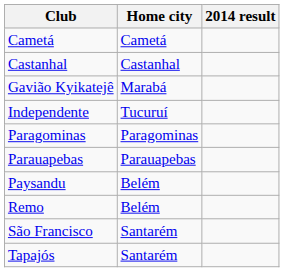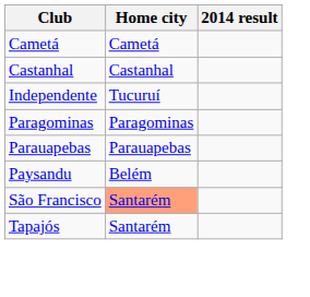 <table class="wikitable sortable">
 <tr>
 <th>Club</th>
 <th>Home city</th>
 <th>2014 result</th>
 </tr>
 <tr>
 <td><a href='#'>Cametá</a></td>
 <td><a href='#'>Cametá</a></td>
 <td></td>
 </tr>
 <tr>
 <td><a href='#'>Castanhal</a></td>
 <td><a href='#'>Castanhal</a></td>
-<td></td>
-</tr>
-<tr>
-<td><a href='#'>Gavião Kyikatejê</a></td>
-<td><a href='#'>Marabá</a></td>
 <td></td>
 </tr>
 <tr>
 <td><a href='#'>Independente</a></td>
 <td><a href='#'>Tucuruí</a></td>
 <td></td>
 </tr>
 <tr>
 <td><a href='#'>Paragominas</a></td>
 <td><a href='#'>Paragominas</a></td>
 <td></td>
 </tr>
 <tr>
 <td><a href='#'>Parauapebas</a></td>
 <td><a href='#'>Parauapebas</a></td>
 <td></td>
 </tr>
 <tr>
 <td><a href='#'>Paysandu</a></td>
 <td><a href='#'>Belém</a></td>
 <td></td>
 </tr>
 <tr>
-<td><a href='#'>Remo</a></td>
-<td><a href='#'>Belém</a></td>
-<td></td>
-</tr>
-<tr>
 <td><a href='#'>São Francisco</a></td>
-<td><a href='#'>Santarém</a></td>
+<td style="background: lightsalmon;"><a href='#'>Santarém</a></td>
 <td></td>
 </tr>
 <tr>
 <td><a href='#'>Tapajós</a></td>
 <td><a href='#'>Santarém</a></td>
 <td></td>
 </tr>
 </table>
